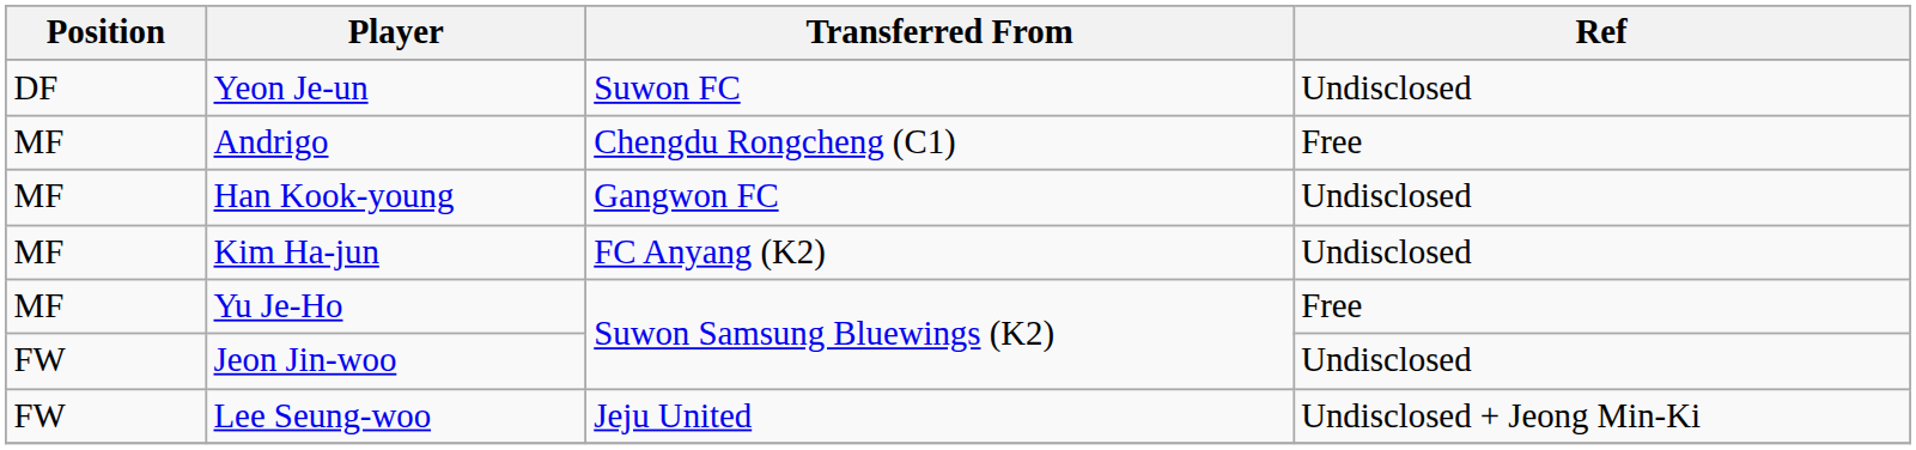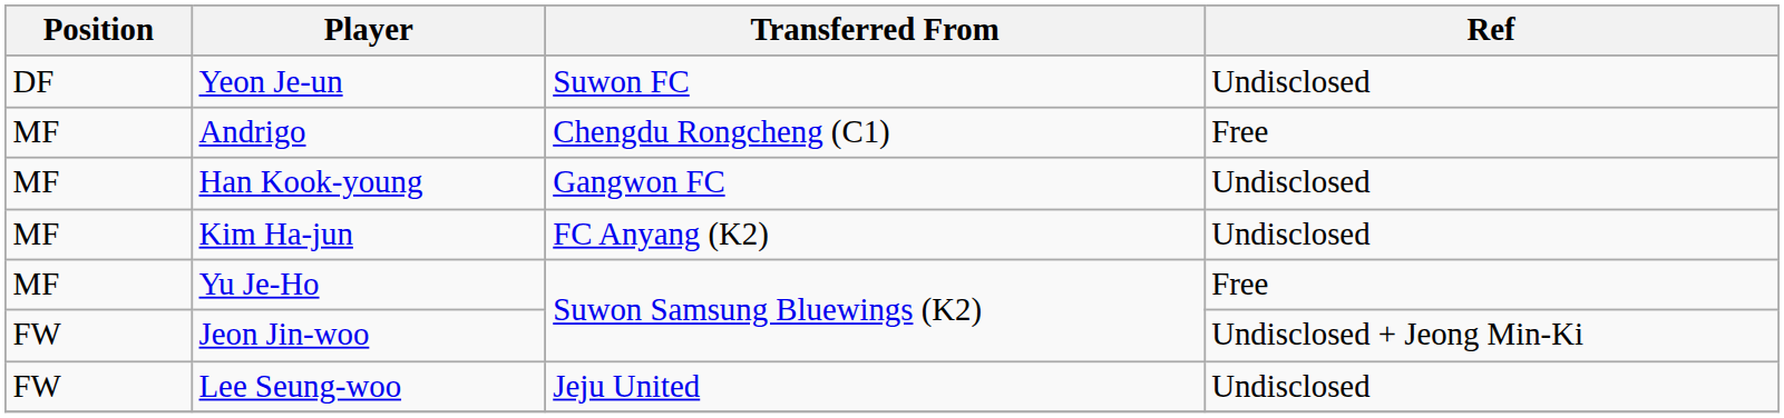 <table class="wikitable sortable" style="width:70%; text-align:center; font-size:100%; text-align:left;">
 <tr>
 <th>Position</th>
 <th>Player</th>
 <th>Transferred From</th>
 <th>Ref</th>
 </tr>
 <tr>
 <td>DF</td>
 <td> <a href='#'>Yeon Je-un</a></td>
 <td> <a href='#'>Suwon FC</a></td>
 <td>Undisclosed</td>
 </tr>
 <tr>
 <td>MF</td>
 <td> <a href='#'>Andrigo</a></td>
 <td> <a href='#'>Chengdu Rongcheng</a> (C1)</td>
 <td>Free</td>
 </tr>
 <tr>
 <td>MF</td>
 <td> <a href='#'>Han Kook-young</a></td>
 <td> <a href='#'>Gangwon FC</a></td>
 <td>Undisclosed</td>
 </tr>
 <tr>
 <td>MF</td>
 <td> <a href='#'>Kim Ha-jun</a></td>
 <td> <a href='#'>FC Anyang</a> (K2)</td>
 <td>Undisclosed</td>
 </tr>
 <tr>
 <td>MF</td>
 <td> <a href='#'>Yu Je-Ho</a></td>
 <td rowspan=2> <a href='#'>Suwon Samsung Bluewings</a> (K2)</td>
 <td>Free</td>
 </tr>
 <tr>
 <td>FW</td>
 <td> <a href='#'>Jeon Jin-woo</a></td>
-<td>Undisclosed</td>
+<td>Undisclosed + Jeong Min-Ki</td>
 </tr>
 <tr>
 <td>FW</td>
 <td> <a href='#'>Lee Seung-woo</a></td>
 <td> <a href='#'>Jeju United</a></td>
-<td>Undisclosed + Jeong Min-Ki</td>
+<td>Undisclosed</td>
 </tr>
 <tr>
 </tr>
 </table>
